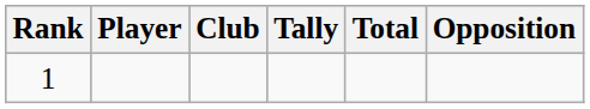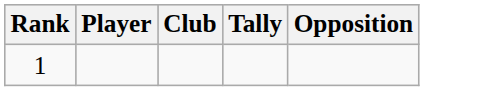 <table class="wikitable">
 <tr>
 <th>Rank</th>
 <th>Player</th>
 <th>Club</th>
 <th>Tally</th>
-<th>Total</th>
 <th>Opposition</th>
 </tr>
 <tr>
 <td rowspan="1" style="text-align:center;">1</td>
 <td></td>
 <td></td>
 <td align="center"></td>
-<td align="center"></td>
 <td></td>
 </tr>
 </table>
